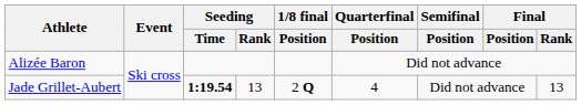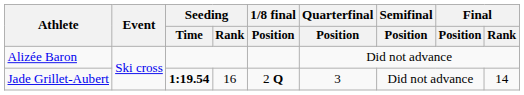 <table class=wikitable style=font-size:90%;text-align:center>
 <tr>
 <th rowspan=2>Athlete</th>
 <th rowspan=2>Event</th>
 <th colspan=2>Seeding</th>
 <th>1/8 final</th>
 <th>Quarterfinal</th>
 <th>Semifinal</th>
 <th colspan=2>Final</th>
 </tr>
 <tr style=font-size:95%>
 <th>Time</th>
 <th>Rank</th>
 <th>Position</th>
 <th>Position</th>
 <th>Position</th>
 <th>Position</th>
 <th>Rank</th>
 </tr>
 <tr align=center>
 <td align=left><a href='#'>Alizée Baron</a></td>
 <td align=left rowspan=2><a href='#'>Ski cross</a></td>
 <td colspan="2"></td>
 <td></td>
 <td colspan="4">Did not advance</td>
 </tr>
 <tr align=center>
 <td align=left><a href='#'>Jade Grillet-Aubert</a></td>
 <td><strong>1:19.54</strong></td>
-<td>13</td>
+<td>16</td>
 <td>2 <strong>Q</strong></td>
-<td>4</td>
+<td>3</td>
 <td colspan=2>Did not advance</td>
-<td>13</td>
+<td>14</td>
 </tr>
 </table>
